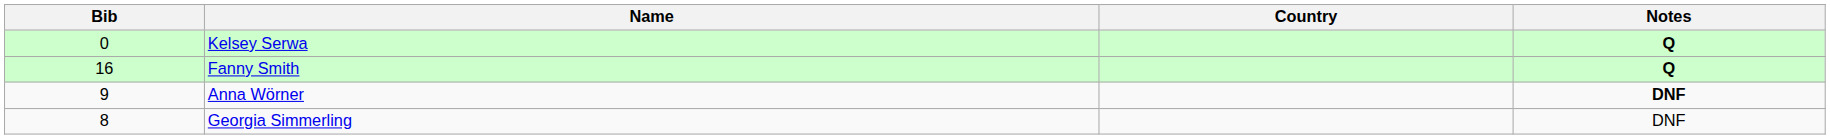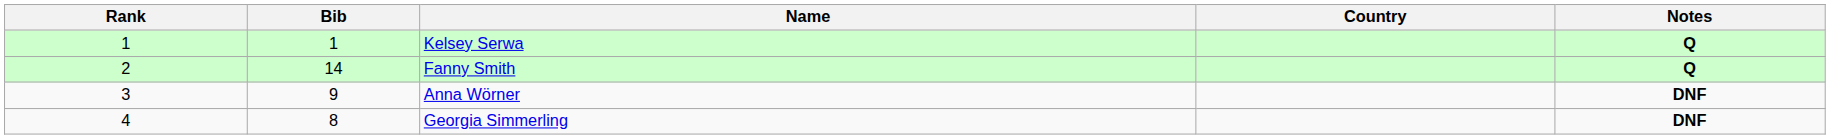 <table class="wikitable" style="text-align:center;" width=90%>
 <tr>
+<th>Rank</th>
 <th>Bib</th>
 <th>Name</th>
 <th>Country</th>
 <th>Notes</th>
 </tr>
 <tr bgcolor="ccffcc">
-<td>0</td>
+<td>1</td>
+<td>1</td>
 <td align=left><a href='#'>Kelsey Serwa</a></td>
 <td align=left></td>
 <td><strong>Q</strong></td>
 </tr>
 <tr bgcolor="ccffcc">
-<td>16</td>
+<td>2</td>
+<td>14</td>
 <td align=left><a href='#'>Fanny Smith</a></td>
 <td align=left></td>
 <td><strong>Q</strong></td>
 </tr>
 <tr>
+<td>3</td>
 <td>9</td>
 <td align=left><a href='#'>Anna Wörner</a></td>
 <td align=left></td>
 <td><strong>DNF</strong></td>
 </tr>
 <tr>
+<td>4</td>
 <td>8</td>
 <td align=left><a href='#'>Georgia Simmerling</a></td>
 <td align=left></td>
-<td>DNF</td>
+<td><strong>DNF</strong></td>
 </tr>
 </table>
